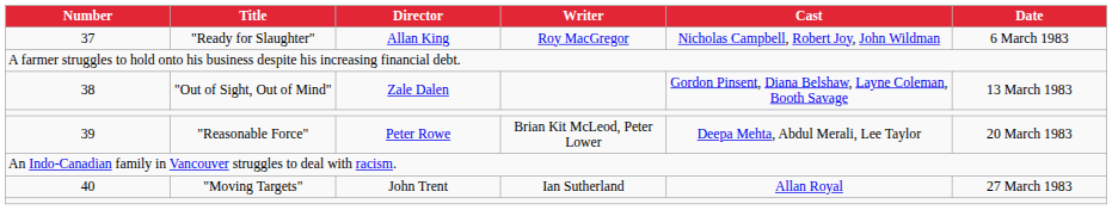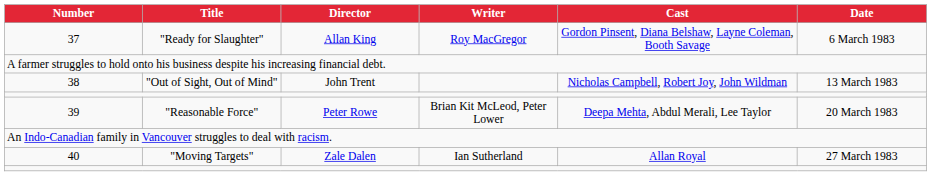 <table class="wikitable sortable" style="text-align:center" width=100%>
 <tr>
 <th style="background-color: #e32636; color: white; width:15%;">Number</th>
 <th style="background-color: #e32636; color: white; width:15%;">Title</th>
 <th style="background-color: #e32636; color: white; width:15%;">Director</th>
 <th style="background-color: #e32636; color: white; width:15%;">Writer</th>
 <th style="background-color: #e32636; color: white; width:26%;">Cast</th>
 <th style="background-color: #e32636; color: white; width:26%;">Date</th>
 </tr>
 <tr>
 <td>37</td>
 <td>"Ready for Slaughter"</td>
 <td><a href='#'>Allan King</a></td>
 <td><a href='#'>Roy MacGregor</a></td>
-<td><a href='#'>Nicholas Campbell</a>, <a href='#'>Robert Joy</a>, <a href='#'>John Wildman</a></td>
+<td><a href='#'>Gordon Pinsent</a>, <a href='#'>Diana Belshaw</a>, <a href='#'>Layne Coleman</a>, <a href='#'>Booth Savage</a></td>
 <td>6 March 1983</td>
 </tr>
 <tr>
 <td align=left colspan=6>A farmer struggles to hold onto his business despite his increasing financial debt.</td>
 </tr>
 <tr>
 <td>38</td>
 <td>"Out of Sight, Out of Mind"</td>
-<td><a href='#'>Zale Dalen</a></td>
+<td>John Trent</td>
 <td></td>
-<td><a href='#'>Gordon Pinsent</a>, <a href='#'>Diana Belshaw</a>, <a href='#'>Layne Coleman</a>, <a href='#'>Booth Savage</a></td>
+<td><a href='#'>Nicholas Campbell</a>, <a href='#'>Robert Joy</a>, <a href='#'>John Wildman</a></td>
 <td>13 March 1983</td>
 </tr>
 <tr>
 <td align=left colspan=6></td>
 </tr>
 <tr>
 <td>39</td>
 <td>"Reasonable Force"</td>
 <td><a href='#'>Peter Rowe</a></td>
 <td>Brian Kit McLeod, Peter Lower</td>
 <td><a href='#'>Deepa Mehta</a>, Abdul Merali, Lee Taylor</td>
 <td>20 March 1983</td>
 </tr>
 <tr>
 <td align=left colspan=6>An <a href='#'>Indo-Canadian</a> family in <a href='#'>Vancouver</a> struggles to deal with <a href='#'>racism</a>.</td>
 </tr>
 <tr>
 <td>40</td>
 <td>"Moving Targets"</td>
-<td>John Trent</td>
+<td><a href='#'>Zale Dalen</a></td>
 <td>Ian Sutherland</td>
 <td><a href='#'>Allan Royal</a></td>
 <td>27 March 1983</td>
 </tr>
 <tr>
 <td align=left colspan=6></td>
 </tr>
 </table>
